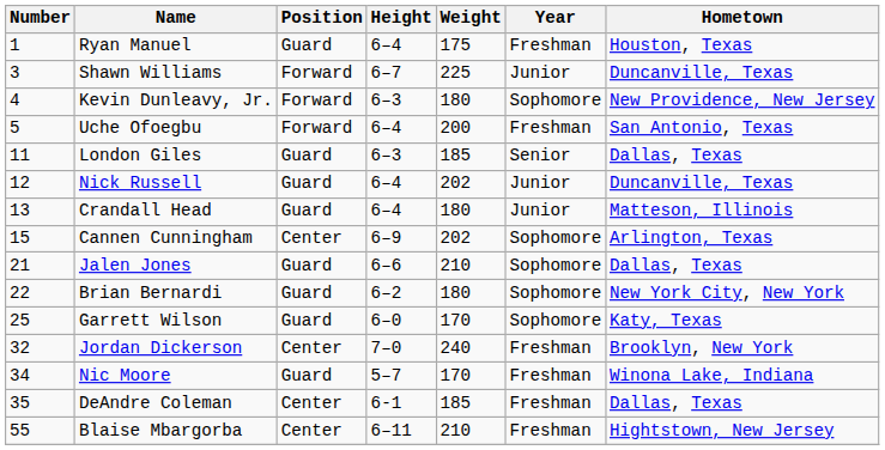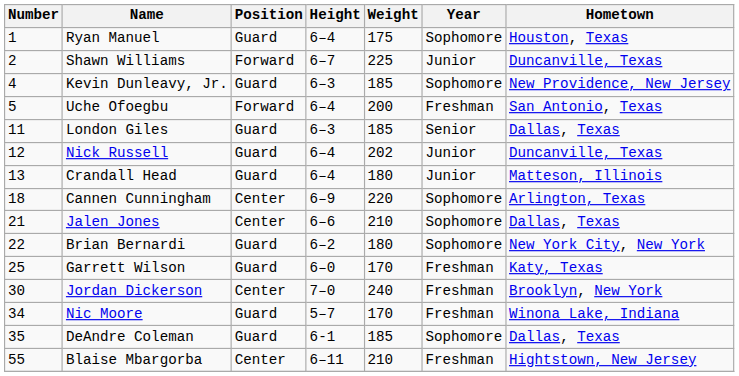 <table class="wikitable" style="font-size: 95%;">
 <tr>
 <th>Number</th>
 <th>Name</th>
 <th>Position</th>
 <th>Height</th>
 <th>Weight</th>
 <th>Year</th>
 <th>Hometown</th>
 </tr>
 <tr>
 <td>1</td>
 <td>Ryan Manuel</td>
 <td>Guard</td>
 <td>6–4</td>
 <td>175</td>
-<td>Freshman</td>
+<td>Sophomore</td>
 <td><a href='#'>Houston</a>, <a href='#'>Texas</a></td>
 </tr>
 <tr>
-<td>3</td>
+<td>2</td>
 <td>Shawn Williams</td>
 <td>Forward</td>
 <td>6–7</td>
 <td>225</td>
 <td>Junior</td>
 <td><a href='#'>Duncanville, Texas</a></td>
 </tr>
 <tr>
 <td>4</td>
 <td>Kevin Dunleavy, Jr.</td>
-<td>Forward</td>
+<td>Guard</td>
 <td>6–3</td>
-<td>180</td>
+<td>185</td>
 <td>Sophomore</td>
 <td><a href='#'>New Providence, New Jersey</a></td>
 </tr>
 <tr>
 <td>5</td>
 <td>Uche Ofoegbu</td>
 <td>Forward</td>
 <td>6–4</td>
 <td>200</td>
 <td>Freshman</td>
 <td><a href='#'>San Antonio</a>, <a href='#'>Texas</a></td>
 </tr>
 <tr>
 <td>11</td>
 <td>London Giles</td>
 <td>Guard</td>
 <td>6–3</td>
 <td>185</td>
 <td>Senior</td>
 <td><a href='#'>Dallas</a>, <a href='#'>Texas</a></td>
 </tr>
 <tr>
 <td>12</td>
 <td><a href='#'>Nick Russell</a></td>
 <td>Guard</td>
 <td>6–4</td>
 <td>202</td>
 <td>Junior</td>
 <td><a href='#'>Duncanville, Texas</a></td>
 </tr>
 <tr>
 <td>13</td>
 <td>Crandall Head</td>
 <td>Guard</td>
 <td>6–4</td>
 <td>180</td>
 <td>Junior</td>
 <td><a href='#'>Matteson, Illinois</a></td>
 </tr>
 <tr>
-<td>15</td>
+<td>18</td>
 <td>Cannen Cunningham</td>
 <td>Center</td>
 <td>6–9</td>
-<td>202</td>
+<td>220</td>
 <td>Sophomore</td>
 <td><a href='#'>Arlington, Texas</a></td>
 </tr>
 <tr>
 <td>21</td>
 <td><a href='#'>Jalen Jones</a></td>
-<td>Guard</td>
+<td>Center</td>
 <td>6–6</td>
 <td>210</td>
 <td>Sophomore</td>
 <td><a href='#'>Dallas</a>, <a href='#'>Texas</a></td>
 </tr>
 <tr>
 <td>22</td>
 <td>Brian Bernardi</td>
 <td>Guard</td>
 <td>6–2</td>
 <td>180</td>
 <td>Sophomore</td>
 <td><a href='#'>New York City</a>, <a href='#'>New York</a></td>
 </tr>
 <tr>
 <td>25</td>
 <td>Garrett Wilson</td>
 <td>Guard</td>
 <td>6–0</td>
 <td>170</td>
-<td>Sophomore</td>
+<td>Freshman</td>
 <td><a href='#'>Katy, Texas</a></td>
 </tr>
 <tr>
-<td>32</td>
+<td>30</td>
 <td><a href='#'>Jordan Dickerson</a></td>
 <td>Center</td>
 <td>7–0</td>
 <td>240</td>
 <td>Freshman</td>
 <td><a href='#'>Brooklyn</a>, <a href='#'>New York</a></td>
 </tr>
 <tr>
 <td>34</td>
 <td><a href='#'>Nic Moore</a></td>
 <td>Guard</td>
 <td>5–7</td>
 <td>170</td>
 <td>Freshman</td>
 <td><a href='#'>Winona Lake, Indiana</a></td>
 </tr>
 <tr>
 <td>35</td>
 <td>DeAndre Coleman</td>
-<td>Center</td>
+<td>Guard</td>
 <td>6-1</td>
 <td>185</td>
-<td>Freshman</td>
+<td>Sophomore</td>
 <td><a href='#'>Dallas</a>, <a href='#'>Texas</a></td>
 </tr>
 <tr>
 <td>55</td>
 <td>Blaise Mbargorba</td>
 <td>Center</td>
 <td>6–11</td>
 <td>210</td>
 <td>Freshman</td>
 <td><a href='#'>Hightstown, New Jersey</a></td>
 </tr>
 <tr>
 </tr>
 </table>
